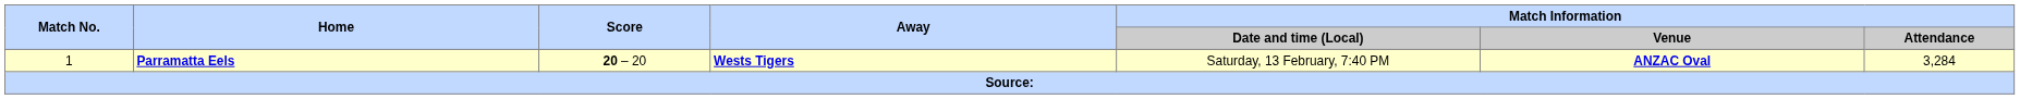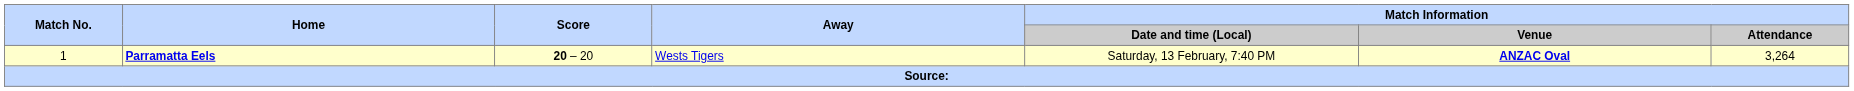 <table border="1" cellpadding="3" cellspacing="0" style="border-collapse:collapse; font-size:80%; text-align:center; width:100%;">
 <tr style="background:#c1d8ff;">
 <th rowspan="2" style="width:6%;">Match No.</th>
 <th rowspan="2" style="width:19%;">Home</th>
 <th rowspan="2" style="width:8%;">Score</th>
 <th rowspan="2" style="width:19%;">Away</th>
 <th colspan=6>Match Information</th>
 </tr>
 <tr style="background:#ccc;">
 <th width=17%>Date and time (Local)</th>
 <th width=18%>Venue</th>
 <th width=7%>Attendance</th>
 </tr>
 <tr style="text-align:center; background:#ffc;">
 <td align=center>1</td>
 <td align="left"><strong> <a href='#'>Parramatta Eels</a></strong></td>
 <td><strong>20</strong> – 20</td>
-<td align="left"><strong> <a href='#'>Wests Tigers</a></strong></td>
+<td align="left"> <a href='#'>Wests Tigers</a></td>
 <td>Saturday, 13 February, 7:40 PM</td>
 <td><strong><a href='#'>ANZAC Oval</a></strong></td>
-<td>3,284</td>
+<td>3,264</td>
 </tr>
 <tr style="background:#c1d8ff;">
 <th colspan=12>Source:</th>
 </tr>
 </table>
